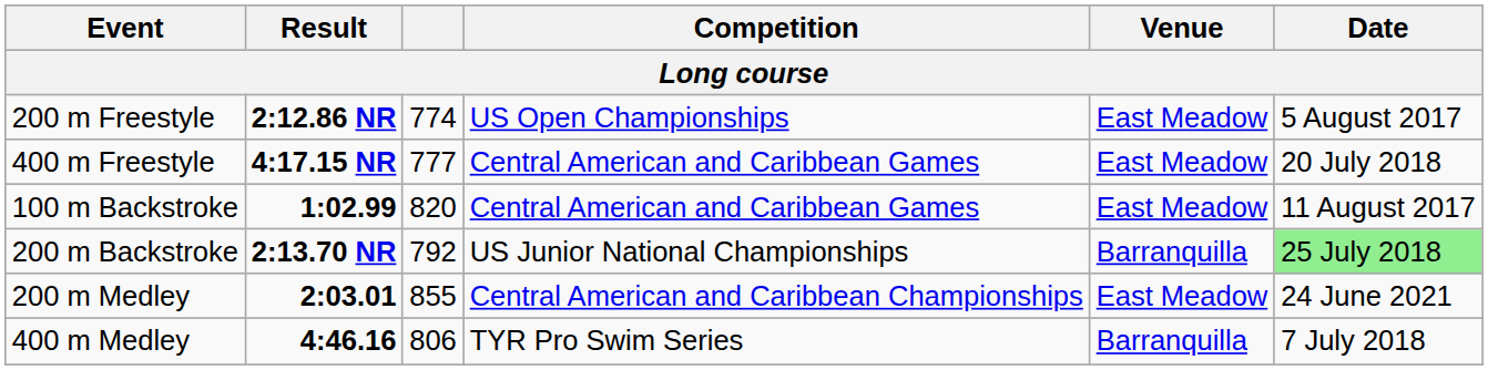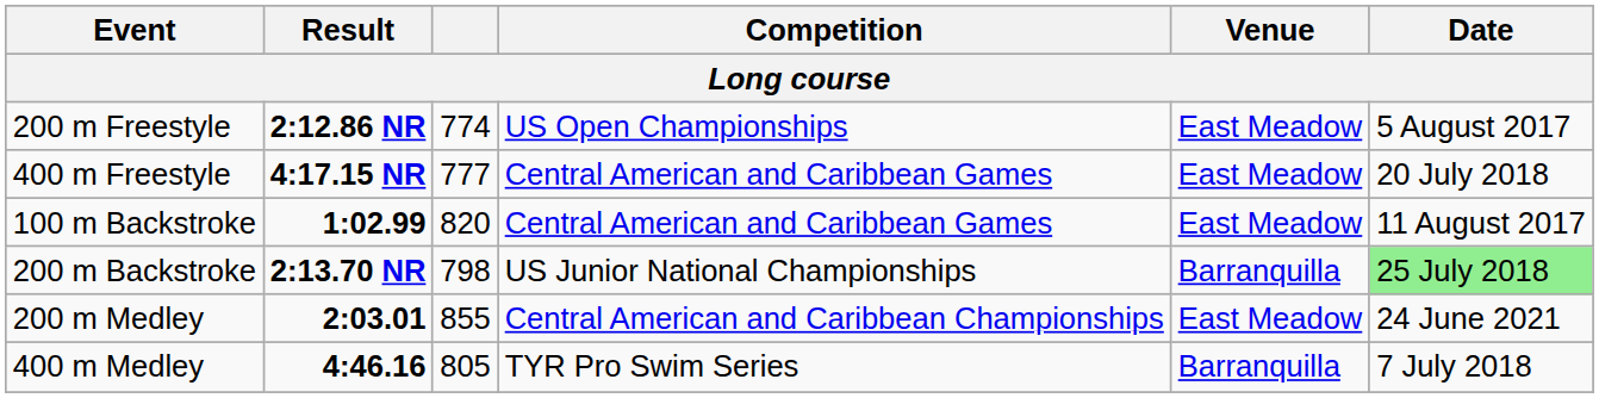 <table class="wikitable" style="border-collapse: collapse; font-size: 95%;">
 <tr>
 <th>Event</th>
 <th>Result</th>
 <th></th>
 <th>Competition</th>
 <th>Venue</th>
 <th>Date</th>
 </tr>
 <tr>
 <th colspan=6><em>Long course</em></th>
 </tr>
 <tr>
 <td>200 m Freestyle</td>
 <td align=right><strong>2:12.86</strong> <strong><a href='#'>NR</a></strong></td>
 <td>774</td>
 <td><a href='#'>US Open Championships</a></td>
 <td> <a href='#'>East Meadow</a></td>
 <td>5 August 2017</td>
 </tr>
 <tr>
 <td>400 m Freestyle</td>
 <td align=right><strong>4:17.15</strong> <strong><a href='#'>NR</a></strong></td>
 <td>777</td>
 <td><a href='#'>Central American and Caribbean Games</a></td>
 <td> <a href='#'>East Meadow</a></td>
 <td>20 July 2018</td>
 </tr>
 <tr>
 <td>100 m Backstroke</td>
 <td align=right><strong>1:02.99</strong></td>
 <td>820</td>
 <td><a href='#'>Central American and Caribbean Games</a></td>
 <td> <a href='#'>East Meadow</a></td>
 <td>11 August 2017</td>
 </tr>
 <tr>
 <td>200 m Backstroke</td>
 <td align=right><strong>2:13.70</strong> <strong><a href='#'>NR</a></strong></td>
-<td>792</td>
+<td>798</td>
 <td>US Junior National Championships</td>
 <td> <a href='#'>Barranquilla</a></td>
 <td style="background: lightgreen;">25 July 2018</td>
 </tr>
 <tr>
 <td>200 m Medley</td>
 <td align=right><strong>2:03.01</strong></td>
 <td>855</td>
 <td><a href='#'>Central American and Caribbean Championships</a></td>
 <td> <a href='#'>East Meadow</a></td>
 <td>24 June 2021</td>
 </tr>
 <tr>
 <td>400 m Medley</td>
 <td align=right><strong>4:46.16</strong></td>
-<td>806</td>
+<td>805</td>
 <td>TYR Pro Swim Series</td>
 <td> <a href='#'>Barranquilla</a></td>
 <td>7 July 2018</td>
 </tr>
 </table>
